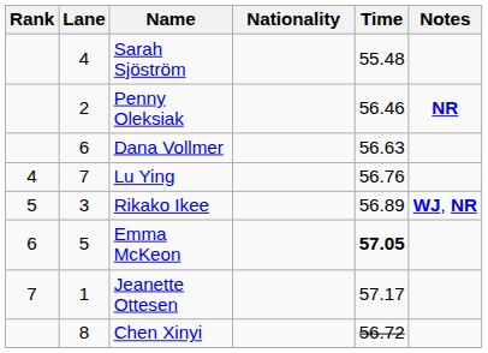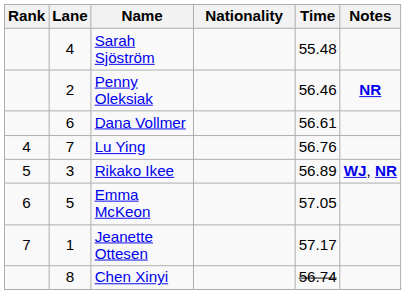 <table class="wikitable sortable" style="text-align:center">
 <tr>
 <th>Rank</th>
 <th>Lane</th>
 <th width="100px">Name</th>
 <th width="100px">Nationality</th>
 <th>Time</th>
 <th>Notes</th>
 </tr>
 <tr>
 <td></td>
 <td>4</td>
 <td align=left><a href='#'>Sarah Sjöström</a></td>
 <td align=left></td>
 <td>55.48</td>
 <td></td>
 </tr>
 <tr>
 <td></td>
 <td>2</td>
 <td align=left><a href='#'>Penny Oleksiak</a></td>
 <td align=left></td>
 <td>56.46</td>
 <td><strong><a href='#'>NR</a></strong></td>
 </tr>
 <tr>
 <td></td>
 <td>6</td>
 <td align=left><a href='#'>Dana Vollmer</a></td>
 <td align=left></td>
-<td>56.63</td>
+<td>56.61</td>
 <td></td>
 </tr>
 <tr>
 <td>4</td>
 <td>7</td>
 <td align=left><a href='#'>Lu Ying</a></td>
 <td align=left></td>
 <td>56.76</td>
 <td></td>
 </tr>
 <tr>
 <td>5</td>
 <td>3</td>
 <td align=left><a href='#'>Rikako Ikee</a></td>
 <td align=left></td>
 <td>56.89</td>
 <td><strong><a href='#'>WJ</a></strong>, <strong><a href='#'>NR</a></strong></td>
 </tr>
 <tr>
 <td>6</td>
 <td>5</td>
 <td align=left><a href='#'>Emma McKeon</a></td>
 <td align=left></td>
-<td><strong>57.05</strong></td>
+<td>57.05</td>
 <td></td>
 </tr>
 <tr>
 <td>7</td>
 <td>1</td>
 <td align=left><a href='#'>Jeanette Ottesen</a></td>
 <td align=left></td>
 <td>57.17</td>
 <td></td>
 </tr>
 <tr>
 <td></td>
 <td>8</td>
 <td align=left><a href='#'>Chen Xinyi</a></td>
 <td align=left></td>
-<td><s>56.72</s></td>
+<td><s>56.74</s></td>
 <td></td>
 </tr>
 </table>
